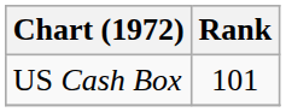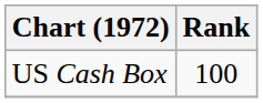 <table class="wikitable">
 <tr>
 <th>Chart (1972)</th>
 <th style="text-align:center;">Rank</th>
 </tr>
 <tr>
 <td>US <em>Cash Box</em></td>
-<td style="text-align:center;">101</td>
+<td style="text-align:center;">100</td>
 </tr>
 <tr>
 </tr>
 </table>
